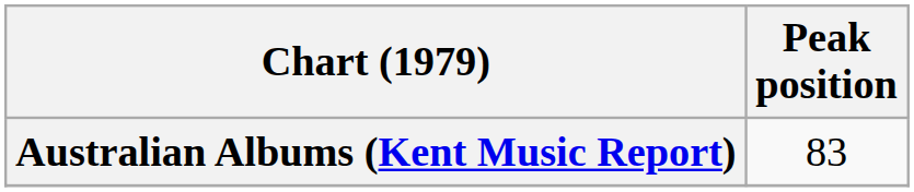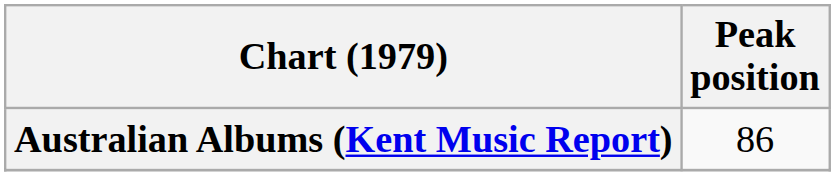 <table class="wikitable sortable plainrowheaders" style="text-align:center;" border="1">
 <tr>
 <th scope="col">Chart (1979)</th>
 <th scope="col">Peak<br>position</th>
 </tr>
 <tr>
 <th scope="row">Australian Albums (<a href='#'>Kent Music Report</a>)</th>
-<td style="text-align:center;">83</td>
+<td style="text-align:center;">86</td>
 </tr>
 <tr>
 </tr>
 <tr>
 </tr>
 </table>
